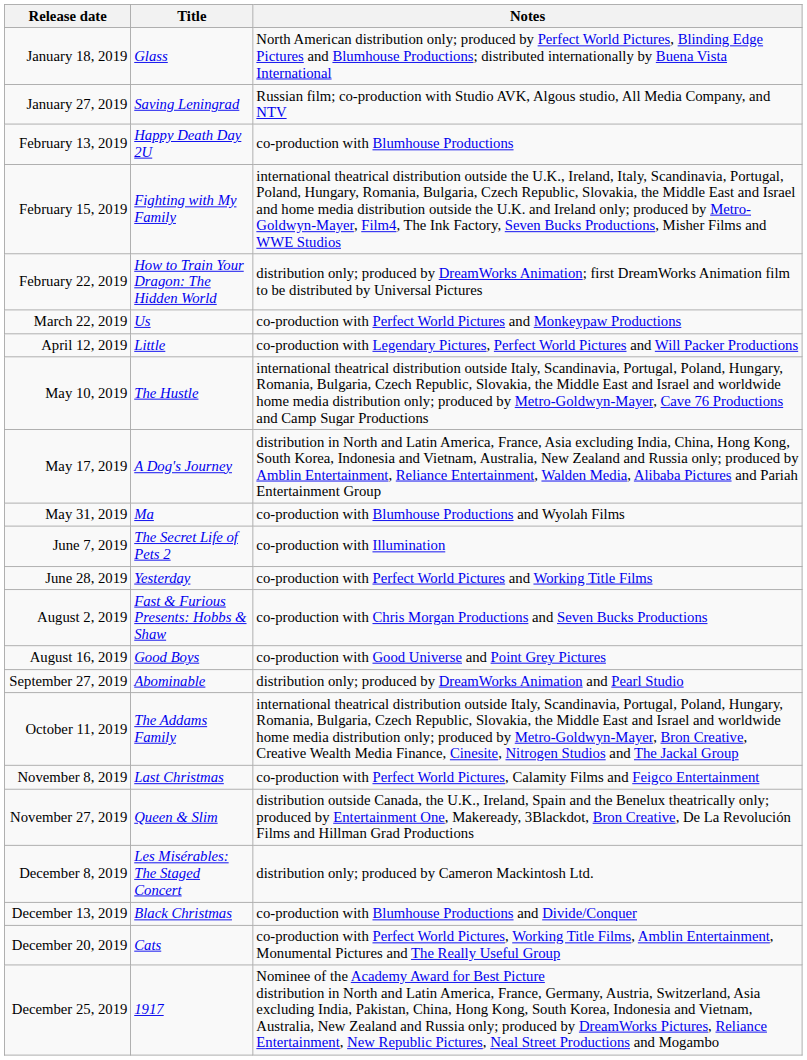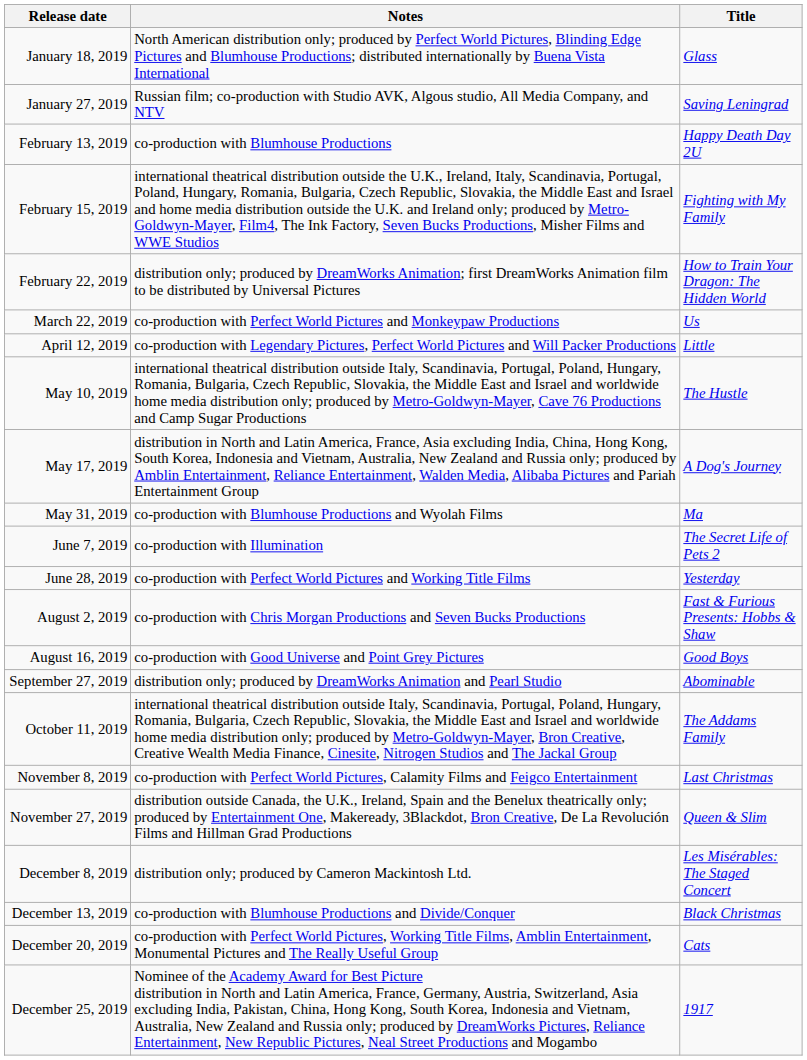 <table class="wikitable sortable">
 <tr>
 <th scope="col" style="width:130px;">Release date</th>
+<th>Notes</th>
 <th>Title</th>
-<th>Notes</th>
 </tr>
 <tr>
 <td style="text-align:right;">January 18, 2019</td>
+<td>North American distribution only; produced by <a href='#'>Perfect World Pictures</a>, <a href='#'>Blinding Edge Pictures</a> and <a href='#'>Blumhouse Productions</a>; distributed internationally by <a href='#'>Buena Vista International</a></td>
 <td><em><a href='#'>Glass</a></em></td>
-<td>North American distribution only; produced by <a href='#'>Perfect World Pictures</a>, <a href='#'>Blinding Edge Pictures</a> and <a href='#'>Blumhouse Productions</a>; distributed internationally by <a href='#'>Buena Vista International</a></td>
 </tr>
 <tr>
 <td style="text-align:right;">January 27, 2019</td>
+<td>Russian film; co-production with Studio AVK, Algous studio, All Media Company, and <a href='#'>NTV</a></td>
 <td><em><a href='#'>Saving Leningrad</a></em></td>
-<td>Russian film; co-production with Studio AVK, Algous studio, All Media Company, and <a href='#'>NTV</a></td>
 </tr>
 <tr>
 <td style="text-align:right;">February 13, 2019</td>
+<td>co-production with <a href='#'>Blumhouse Productions</a></td>
 <td><em><a href='#'>Happy Death Day 2U</a></em></td>
-<td>co-production with <a href='#'>Blumhouse Productions</a></td>
 </tr>
 <tr>
 <td style="text-align:right;">February 15, 2019</td>
+<td>international theatrical distribution outside the U.K., Ireland, Italy, Scandinavia, Portugal, Poland, Hungary, Romania, Bulgaria, Czech Republic, Slovakia, the Middle East and Israel and home media distribution outside the U.K. and Ireland only; produced by <a href='#'>Metro-Goldwyn-Mayer</a>, <a href='#'>Film4</a>, The Ink Factory, <a href='#'>Seven Bucks Productions</a>, Misher Films and <a href='#'>WWE Studios</a></td>
 <td><em><a href='#'>Fighting with My Family</a></em></td>
-<td>international theatrical distribution outside the U.K., Ireland, Italy, Scandinavia, Portugal, Poland, Hungary, Romania, Bulgaria, Czech Republic, Slovakia, the Middle East and Israel and home media distribution outside the U.K. and Ireland only; produced by <a href='#'>Metro-Goldwyn-Mayer</a>, <a href='#'>Film4</a>, The Ink Factory, <a href='#'>Seven Bucks Productions</a>, Misher Films and <a href='#'>WWE Studios</a></td>
 </tr>
 <tr>
 <td style="text-align:right;">February 22, 2019</td>
+<td>distribution only; produced by <a href='#'>DreamWorks Animation</a>; first DreamWorks Animation film to be distributed by Universal Pictures</td>
 <td><em><a href='#'>How to Train Your Dragon: The Hidden World</a></em></td>
-<td>distribution only; produced by <a href='#'>DreamWorks Animation</a>; first DreamWorks Animation film to be distributed by Universal Pictures</td>
 </tr>
 <tr>
 <td style="text-align:right;">March 22, 2019</td>
+<td>co-production with <a href='#'>Perfect World Pictures</a> and <a href='#'>Monkeypaw Productions</a></td>
 <td><em><a href='#'>Us</a></em></td>
-<td>co-production with <a href='#'>Perfect World Pictures</a> and <a href='#'>Monkeypaw Productions</a></td>
 </tr>
 <tr>
 <td style="text-align:right;">April 12, 2019</td>
+<td>co-production with <a href='#'>Legendary Pictures</a>, <a href='#'>Perfect World Pictures</a> and <a href='#'>Will Packer Productions</a></td>
 <td><em><a href='#'>Little</a></em></td>
-<td>co-production with <a href='#'>Legendary Pictures</a>, <a href='#'>Perfect World Pictures</a> and <a href='#'>Will Packer Productions</a></td>
 </tr>
 <tr>
 <td style="text-align:right;">May 10, 2019</td>
+<td>international theatrical distribution outside Italy, Scandinavia, Portugal, Poland, Hungary, Romania, Bulgaria, Czech Republic, Slovakia, the Middle East and Israel and worldwide home media distribution only; produced by <a href='#'>Metro-Goldwyn-Mayer</a>, <a href='#'>Cave 76 Productions</a> and Camp Sugar Productions</td>
 <td><em><a href='#'>The Hustle</a></em></td>
-<td>international theatrical distribution outside Italy, Scandinavia, Portugal, Poland, Hungary, Romania, Bulgaria, Czech Republic, Slovakia, the Middle East and Israel and worldwide home media distribution only; produced by <a href='#'>Metro-Goldwyn-Mayer</a>, <a href='#'>Cave 76 Productions</a> and Camp Sugar Productions</td>
 </tr>
 <tr>
 <td style="text-align:right;">May 17, 2019</td>
+<td>distribution in North and Latin America, France, Asia excluding India, China, Hong Kong, South Korea, Indonesia and Vietnam, Australia, New Zealand and Russia only; produced by <a href='#'>Amblin Entertainment</a>, <a href='#'>Reliance Entertainment</a>, <a href='#'>Walden Media</a>, <a href='#'>Alibaba Pictures</a> and Pariah Entertainment Group</td>
 <td><em><a href='#'>A Dog's Journey</a></em></td>
-<td>distribution in North and Latin America, France, Asia excluding India, China, Hong Kong, South Korea, Indonesia and Vietnam, Australia, New Zealand and Russia only; produced by <a href='#'>Amblin Entertainment</a>, <a href='#'>Reliance Entertainment</a>, <a href='#'>Walden Media</a>, <a href='#'>Alibaba Pictures</a> and Pariah Entertainment Group</td>
 </tr>
 <tr>
 <td style="text-align:right;">May 31, 2019</td>
+<td>co-production with <a href='#'>Blumhouse Productions</a> and Wyolah Films</td>
 <td><em><a href='#'>Ma</a></em></td>
-<td>co-production with <a href='#'>Blumhouse Productions</a> and Wyolah Films</td>
 </tr>
 <tr>
 <td style="text-align:right;">June 7, 2019</td>
+<td>co-production with <a href='#'>Illumination</a></td>
 <td><em><a href='#'>The Secret Life of Pets 2</a></em></td>
-<td>co-production with <a href='#'>Illumination</a></td>
 </tr>
 <tr>
 <td style="text-align:right;">June 28, 2019</td>
+<td>co-production with <a href='#'>Perfect World Pictures</a> and <a href='#'>Working Title Films</a></td>
 <td><em><a href='#'>Yesterday</a></em></td>
-<td>co-production with <a href='#'>Perfect World Pictures</a> and <a href='#'>Working Title Films</a></td>
 </tr>
 <tr>
 <td style="text-align:right;">August 2, 2019</td>
+<td>co-production with <a href='#'>Chris Morgan Productions</a> and <a href='#'>Seven Bucks Productions</a></td>
 <td><em><a href='#'>Fast & Furious Presents: Hobbs & Shaw</a></em></td>
-<td>co-production with <a href='#'>Chris Morgan Productions</a> and <a href='#'>Seven Bucks Productions</a></td>
 </tr>
 <tr>
 <td style="text-align:right;">August 16, 2019</td>
+<td>co-production with <a href='#'>Good Universe</a> and <a href='#'>Point Grey Pictures</a></td>
 <td><em><a href='#'>Good Boys</a></em></td>
-<td>co-production with <a href='#'>Good Universe</a> and <a href='#'>Point Grey Pictures</a></td>
 </tr>
 <tr>
 <td style="text-align:right;">September 27, 2019</td>
+<td>distribution only; produced by <a href='#'>DreamWorks Animation</a> and <a href='#'>Pearl Studio</a></td>
 <td><em><a href='#'>Abominable</a></em></td>
-<td>distribution only; produced by <a href='#'>DreamWorks Animation</a> and <a href='#'>Pearl Studio</a></td>
 </tr>
 <tr>
 <td style="text-align:right;">October 11, 2019</td>
+<td>international theatrical distribution outside Italy, Scandinavia, Portugal, Poland, Hungary, Romania, Bulgaria, Czech Republic, Slovakia, the Middle East and Israel and worldwide home media distribution only; produced by <a href='#'>Metro-Goldwyn-Mayer</a>, <a href='#'>Bron Creative</a>, Creative Wealth Media Finance, <a href='#'>Cinesite</a>, <a href='#'>Nitrogen Studios</a> and <a href='#'>The Jackal Group</a></td>
 <td><em><a href='#'>The Addams Family</a></em></td>
-<td>international theatrical distribution outside Italy, Scandinavia, Portugal, Poland, Hungary, Romania, Bulgaria, Czech Republic, Slovakia, the Middle East and Israel and worldwide home media distribution only; produced by <a href='#'>Metro-Goldwyn-Mayer</a>, <a href='#'>Bron Creative</a>, Creative Wealth Media Finance, <a href='#'>Cinesite</a>, <a href='#'>Nitrogen Studios</a> and <a href='#'>The Jackal Group</a></td>
 </tr>
 <tr>
 <td style="text-align:right;">November 8, 2019</td>
+<td>co-production with <a href='#'>Perfect World Pictures</a>, Calamity Films and <a href='#'>Feigco Entertainment</a></td>
 <td><em><a href='#'>Last Christmas</a></em></td>
-<td>co-production with <a href='#'>Perfect World Pictures</a>, Calamity Films and <a href='#'>Feigco Entertainment</a></td>
 </tr>
 <tr>
 <td style="text-align:right;">November 27, 2019</td>
+<td>distribution outside Canada, the U.K., Ireland, Spain and the Benelux theatrically only; produced by <a href='#'>Entertainment One</a>, Makeready, 3Blackdot, <a href='#'>Bron Creative</a>, De La Revolución Films and Hillman Grad Productions</td>
 <td><em><a href='#'>Queen & Slim</a></em></td>
-<td>distribution outside Canada, the U.K., Ireland, Spain and the Benelux theatrically only; produced by <a href='#'>Entertainment One</a>, Makeready, 3Blackdot, <a href='#'>Bron Creative</a>, De La Revolución Films and Hillman Grad Productions</td>
 </tr>
 <tr>
 <td style="text-align:right;">December 8, 2019</td>
+<td>distribution only; produced by Cameron Mackintosh Ltd.</td>
 <td><em><a href='#'>Les Misérables: The Staged Concert</a></em></td>
-<td>distribution only; produced by Cameron Mackintosh Ltd.</td>
 </tr>
 <tr>
 <td style="text-align:right;">December 13, 2019</td>
+<td>co-production with <a href='#'>Blumhouse Productions</a> and <a href='#'>Divide/Conquer</a></td>
 <td><em><a href='#'>Black Christmas</a></em></td>
-<td>co-production with <a href='#'>Blumhouse Productions</a> and <a href='#'>Divide/Conquer</a></td>
 </tr>
 <tr>
 <td style="text-align:right;">December 20, 2019</td>
+<td>co-production with <a href='#'>Perfect World Pictures</a>, <a href='#'>Working Title Films</a>, <a href='#'>Amblin Entertainment</a>, Monumental Pictures and <a href='#'>The Really Useful Group</a></td>
 <td><em><a href='#'>Cats</a></em></td>
-<td>co-production with <a href='#'>Perfect World Pictures</a>, <a href='#'>Working Title Films</a>, <a href='#'>Amblin Entertainment</a>, Monumental Pictures and <a href='#'>The Really Useful Group</a></td>
 </tr>
 <tr>
 <td style="text-align:right;">December 25, 2019</td>
+<td>Nominee of the <a href='#'>Academy Award for Best Picture</a><br>distribution in North and Latin America, France, Germany, Austria, Switzerland, Asia excluding India, Pakistan, China, Hong Kong, South Korea, Indonesia and Vietnam, Australia, New Zealand and Russia only; produced by <a href='#'>DreamWorks Pictures</a>, <a href='#'>Reliance Entertainment</a>, <a href='#'>New Republic Pictures</a>, <a href='#'>Neal Street Productions</a> and Mogambo</td>
 <td><em><a href='#'>1917</a></em></td>
-<td>Nominee of the <a href='#'>Academy Award for Best Picture</a><br>distribution in North and Latin America, France, Germany, Austria, Switzerland, Asia excluding India, Pakistan, China, Hong Kong, South Korea, Indonesia and Vietnam, Australia, New Zealand and Russia only; produced by <a href='#'>DreamWorks Pictures</a>, <a href='#'>Reliance Entertainment</a>, <a href='#'>New Republic Pictures</a>, <a href='#'>Neal Street Productions</a> and Mogambo</td>
 </tr>
 </table>
